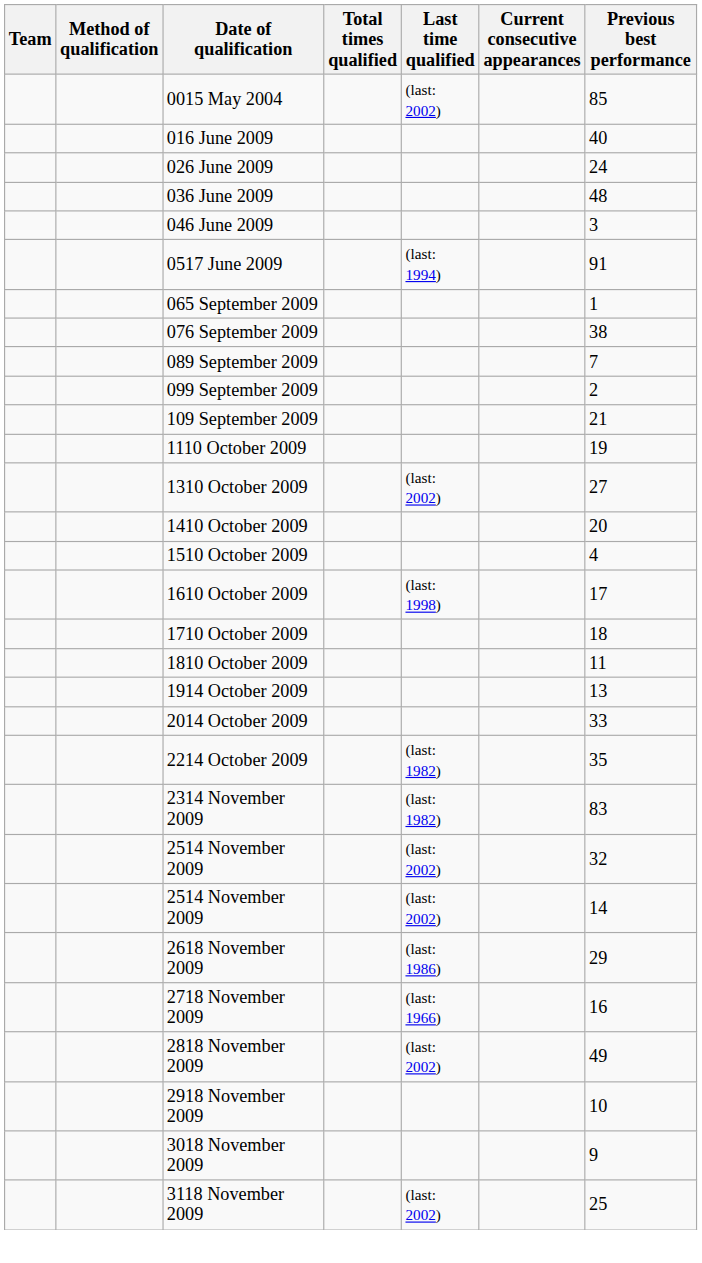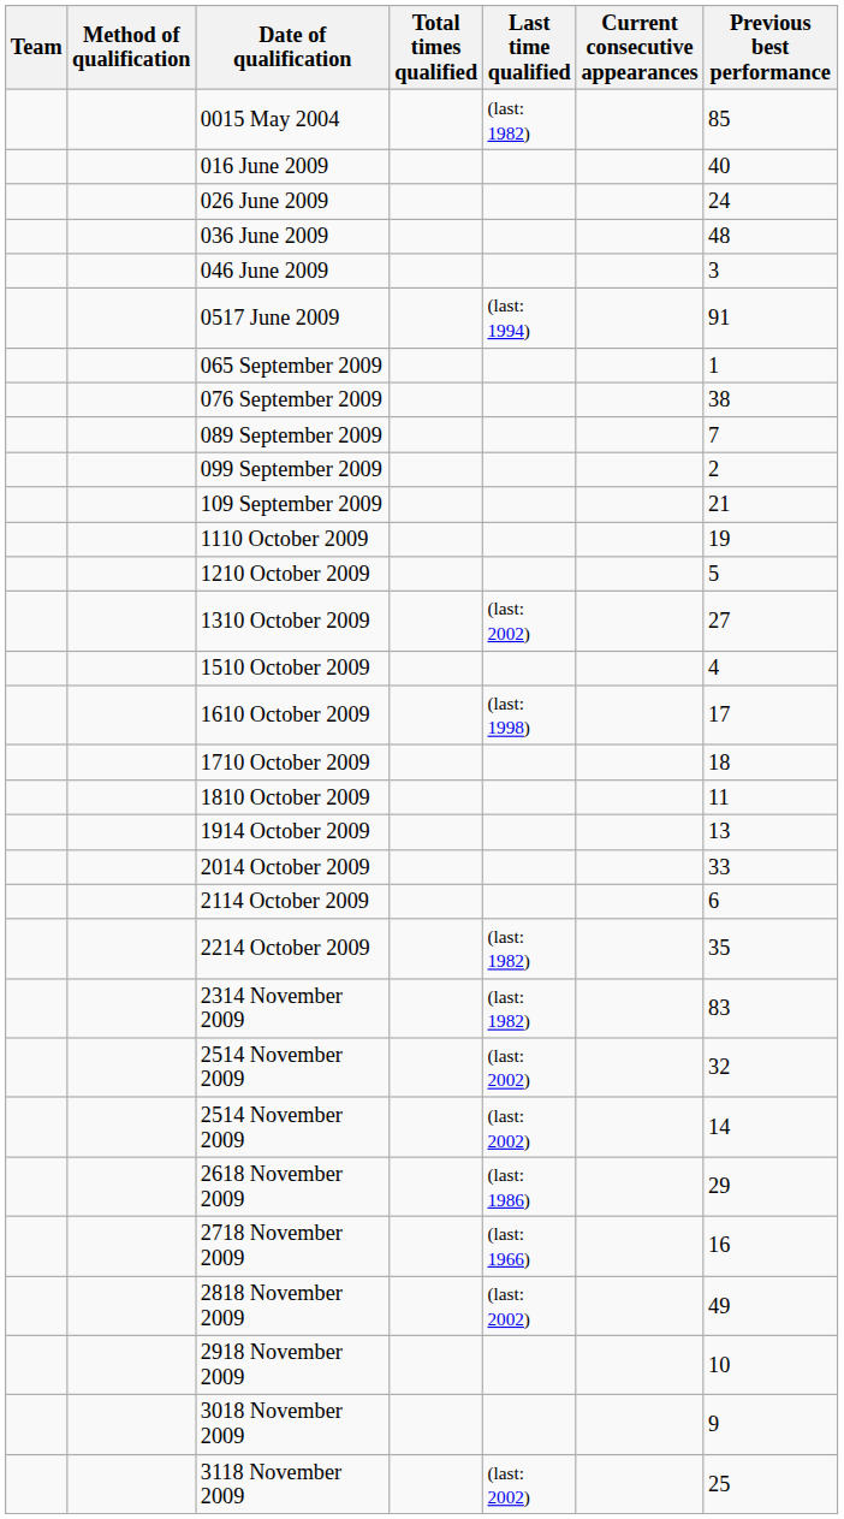 <table class="wikitable sortable plainrowheaders sticky-header col3right col4center col5center col6center">
 <tr>
 <th scope="col">Team</th>
 <th scope="col" data-sort-type="text">Method of<br>qualification</th>
 <th scope="col" data-sort-type="date">Date of<br>qualification</th>
 <th scope="col">Total<br>times<br>qualified</th>
 <th scope="col">Last<br>time<br>qualified</th>
 <th scope="col">Current<br>consecutive<br>appearances</th>
 <th scope="col" data-sort-type="number">Previous best<br>performance</th>
 </tr>
 <tr>
 <td></td>
 <td></td>
 <td><span>00</span>15 May 2004</td>
 <td></td>
-<td> <small>(last: <a href='#'>2002</a>)</small></td>
+<td> <small>(last: <a href='#'>1982</a>)</small></td>
 <td></td>
 <td>85</td>
 </tr>
 <tr>
 <td></td>
 <td></td>
 <td><span>01</span>6 June 2009</td>
 <td></td>
 <td></td>
 <td></td>
 <td>40</td>
 </tr>
 <tr>
 <td></td>
 <td></td>
 <td><span>02</span>6 June 2009</td>
 <td></td>
 <td></td>
 <td></td>
 <td>24</td>
 </tr>
 <tr>
 <td></td>
 <td></td>
 <td><span>03</span>6 June 2009</td>
 <td></td>
 <td></td>
 <td></td>
 <td>48</td>
 </tr>
 <tr>
 <td></td>
 <td></td>
 <td><span>04</span>6 June 2009</td>
 <td></td>
 <td></td>
 <td></td>
 <td>3</td>
 </tr>
 <tr>
 <td></td>
 <td></td>
 <td><span>05</span>17 June 2009</td>
 <td></td>
 <td> <small>(last: <a href='#'>1994</a>)</small></td>
 <td></td>
 <td>91</td>
 </tr>
 <tr>
 <td></td>
 <td></td>
 <td><span>06</span>5 September 2009</td>
 <td></td>
 <td></td>
 <td></td>
 <td>1</td>
 </tr>
 <tr>
 <td></td>
 <td></td>
 <td><span>07</span>6 September 2009</td>
 <td></td>
 <td></td>
 <td></td>
 <td>38</td>
 </tr>
 <tr>
 <td></td>
 <td></td>
 <td><span>08</span>9 September 2009</td>
 <td></td>
 <td></td>
 <td></td>
 <td>7</td>
 </tr>
 <tr>
 <td></td>
 <td></td>
 <td><span>09</span>9 September 2009</td>
 <td></td>
 <td></td>
 <td></td>
 <td>2</td>
 </tr>
 <tr>
 <td></td>
 <td></td>
 <td><span>10</span>9 September 2009</td>
 <td></td>
 <td></td>
 <td></td>
 <td>21</td>
 </tr>
 <tr>
 <td></td>
 <td></td>
 <td><span>11</span>10 October 2009</td>
 <td></td>
 <td></td>
 <td></td>
 <td>19</td>
 </tr>
 <tr>
 <td></td>
 <td></td>
+<td><span>12</span>10 October 2009</td>
+<td></td>
+<td></td>
+<td></td>
+<td>5</td>
+</tr>
+<tr>
+<td></td>
+<td></td>
 <td><span>13</span>10 October 2009</td>
 <td></td>
 <td> <small>(last: <a href='#'>2002</a>)</small></td>
 <td></td>
 <td>27</td>
-</tr>
-<tr>
-<td></td>
-<td></td>
-<td><span>14</span>10 October 2009</td>
-<td></td>
-<td></td>
-<td></td>
-<td>20</td>
 </tr>
 <tr>
 <td></td>
 <td></td>
 <td><span>15</span>10 October 2009</td>
 <td></td>
 <td></td>
 <td></td>
 <td>4</td>
 </tr>
 <tr>
 <td></td>
 <td></td>
 <td><span>16</span>10 October 2009</td>
 <td></td>
 <td> <small>(last: <a href='#'>1998</a>)</small></td>
 <td></td>
 <td>17</td>
 </tr>
 <tr>
 <td></td>
 <td></td>
 <td><span>17</span>10 October 2009</td>
 <td></td>
 <td></td>
 <td></td>
 <td>18</td>
 </tr>
 <tr>
 <td></td>
 <td></td>
 <td><span>18</span>10 October 2009</td>
 <td></td>
 <td></td>
 <td></td>
 <td>11</td>
 </tr>
 <tr>
 <td></td>
 <td></td>
 <td><span>19</span>14 October 2009</td>
 <td></td>
 <td></td>
 <td></td>
 <td>13</td>
 </tr>
 <tr>
 <td></td>
 <td></td>
 <td><span>20</span>14 October 2009</td>
 <td></td>
 <td></td>
 <td> </td>
 <td>33</td>
+</tr>
+<tr>
+<td></td>
+<td></td>
+<td><span>21</span>14 October 2009</td>
+<td></td>
+<td></td>
+<td></td>
+<td>6</td>
 </tr>
 <tr>
 <td></td>
 <td></td>
 <td><span>22</span>14 October 2009</td>
 <td></td>
 <td> <small>(last: <a href='#'>1982</a>)</small></td>
 <td></td>
 <td>35</td>
 </tr>
 <tr>
 <td></td>
 <td></td>
 <td><span>23</span>14 November 2009</td>
 <td></td>
 <td> <small>(last: <a href='#'>1982</a>)</small></td>
 <td></td>
 <td>83</td>
 </tr>
 <tr>
 <td></td>
 <td></td>
 <td><span>25</span>14 November 2009</td>
 <td></td>
 <td> <small>(last: <a href='#'>2002</a>)</small></td>
 <td></td>
 <td>32</td>
 </tr>
 <tr>
 <td></td>
 <td></td>
 <td><span>25</span>14 November 2009</td>
 <td></td>
 <td> <small>(last: <a href='#'>2002</a>)</small></td>
 <td></td>
 <td>14</td>
 </tr>
 <tr>
 <td></td>
 <td></td>
 <td><span>26</span>18 November 2009</td>
 <td></td>
 <td> <small>(last: <a href='#'>1986</a>)</small></td>
 <td></td>
 <td>29</td>
 </tr>
 <tr>
 <td></td>
 <td></td>
 <td><span>27</span>18 November 2009</td>
 <td></td>
 <td> <small>(last: <a href='#'>1966</a>)</small></td>
 <td></td>
 <td>16</td>
 </tr>
 <tr>
 <td></td>
 <td></td>
 <td><span>28</span>18 November 2009</td>
 <td></td>
 <td> <small>(last: <a href='#'>2002</a>)</small></td>
 <td></td>
 <td>49</td>
 </tr>
 <tr>
 <td></td>
 <td></td>
 <td><span>29</span>18 November 2009</td>
 <td></td>
 <td></td>
 <td></td>
 <td>10</td>
 </tr>
 <tr>
 <td></td>
 <td></td>
 <td><span>30</span>18 November 2009</td>
 <td></td>
 <td></td>
 <td></td>
 <td>9</td>
 </tr>
 <tr>
 <td></td>
 <td></td>
 <td><span>31</span>18 November 2009</td>
 <td></td>
 <td> <small>(last: <a href='#'>2002</a>)</small></td>
 <td></td>
 <td>25</td>
 </tr>
 </table>
